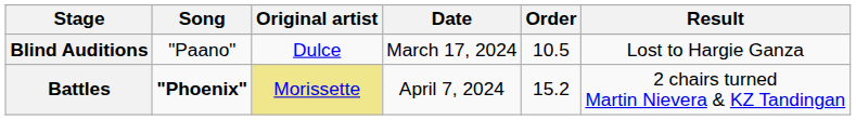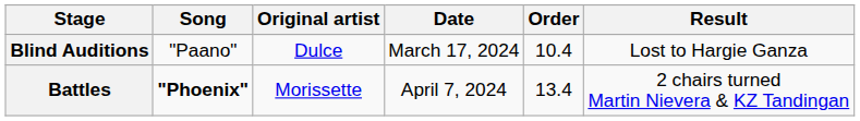 <table class="wikitable sortable" style="margin:1em auto; text-align:center;">
 <tr style="background:#ccc; text-align:center;">
 <th scope="col">Stage</th>
 <th scope="col">Song</th>
 <th scope="col">Original artist</th>
 <th scope="col">Date</th>
 <th scope="col">Order</th>
 <th scope="col">Result</th>
 </tr>
 <tr>
 <th>Blind Auditions</th>
 <td>"Paano"</td>
 <td><a href='#'>Dulce</a></td>
 <td>March 17, 2024</td>
-<td>10.5</td>
+<td>10.4</td>
 <td>Lost to Hargie Ganza</td>
 </tr>
 <tr>
 <th>Battles</th>
 <td><strong>"Phoenix"</strong></td>
-<td style="background: khaki;"><a href='#'>Morissette</a></td>
+<td><a href='#'>Morissette</a></td>
 <td>April 7, 2024</td>
-<td>15.2</td>
+<td>13.4</td>
 <td>2 chairs turned<br><a href='#'>Martin Nievera</a> & <a href='#'>KZ Tandingan</a><br></td>
 </tr>
 </table>
